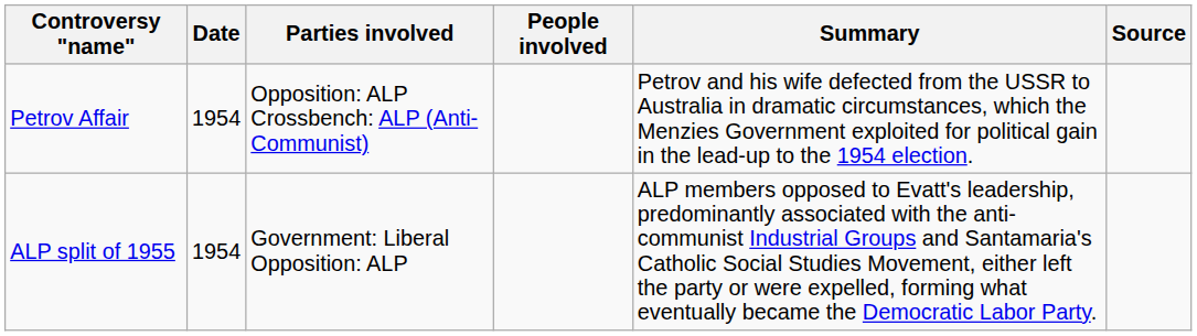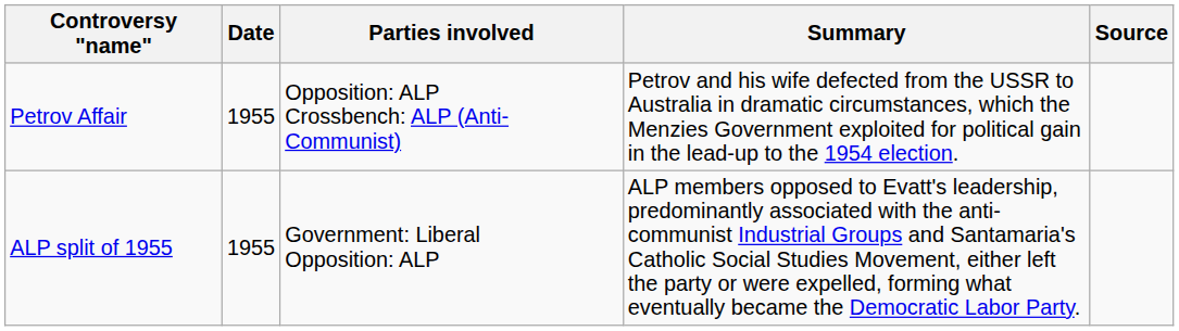 <table Class="wikitable sortable">
 <tr>
 <th>Controversy "name"<br></th>
 <th>Date<br></th>
 <th>Parties involved<br></th>
-<th>People involved<br></th>
 <th width=40%>Summary<br></th>
 <th>Source<br></th>
 </tr>
 <tr>
 <td><a href='#'>Petrov Affair</a></td>
-<td>1954</td>
+<td>1955</td>
 <td>Opposition: ALP<br>Crossbench: <a href='#'>ALP (Anti-Communist)</a></td>
-<td></td>
 <td>Petrov and his wife defected from the USSR to Australia in dramatic circumstances, which the Menzies Government exploited for political gain in the lead-up to the <a href='#'>1954 election</a>.</td>
 <td></td>
 </tr>
 <tr>
 <td><a href='#'>ALP split of 1955</a></td>
-<td>1954</td>
+<td>1955</td>
 <td>Government: Liberal<br>Opposition: ALP</td>
-<td></td>
 <td>ALP members opposed to Evatt's leadership, predominantly associated with the anti-communist <a href='#'>Industrial Groups</a> and Santamaria's Catholic Social Studies Movement, either left the party or were expelled, forming what eventually became the <a href='#'>Democratic Labor Party</a>.</td>
 <td></td>
 </tr>
 </table>
